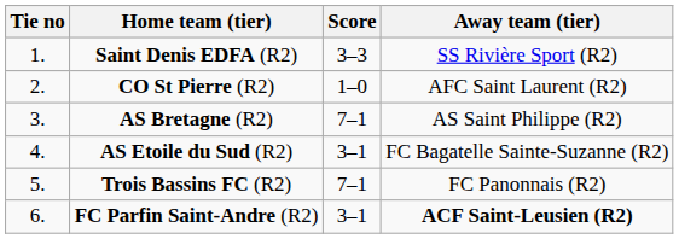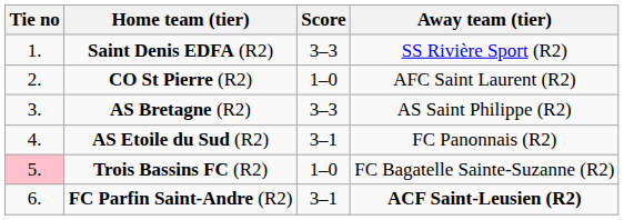 <table class="wikitable" style="text-align: center">
 <tr>
 <th>Tie no</th>
 <th>Home team (tier)</th>
 <th>Score</th>
 <th>Away team (tier)</th>
 </tr>
 <tr>
 <td>1.</td>
 <td> <strong>Saint Denis EDFA</strong> (R2)</td>
 <td>3–3 </td>
 <td><a href='#'>SS Rivière Sport</a> (R2) </td>
 </tr>
 <tr>
 <td>2.</td>
 <td> <strong>CO St Pierre</strong> (R2)</td>
 <td>1–0</td>
 <td>AFC Saint Laurent (R2) </td>
 </tr>
 <tr>
 <td>3.</td>
 <td> <strong>AS Bretagne</strong> (R2)</td>
-<td>7–1</td>
+<td>3–3 </td>
 <td>AS Saint Philippe (R2) </td>
 </tr>
 <tr>
 <td>4.</td>
 <td> <strong>AS Etoile du Sud</strong> (R2)</td>
 <td>3–1</td>
-<td>FC Bagatelle Sainte-Suzanne (R2) </td>
+<td>FC Panonnais (R2) </td>
 </tr>
 <tr>
-<td>5.</td>
+<td style="background: pink;">5.</td>
 <td> <strong>Trois Bassins FC</strong> (R2)</td>
-<td>7–1</td>
-<td>FC Panonnais (R2) </td>
+<td>1–0</td>
+<td>FC Bagatelle Sainte-Suzanne (R2) </td>
 </tr>
 <tr>
 <td>6.</td>
 <td> <strong>FC Parfin Saint-Andre</strong> (R2)</td>
 <td>3–1</td>
 <td><strong>ACF Saint-Leusien (R2) </strong></td>
 </tr>
 </table>
